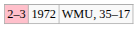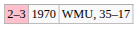 <table class="wikitable" style="text-align:center">
 <tr>
 </tr>
 <tr>
 <td style="background: pink;">2–3</td>
-<td>1972</td>
+<td>1970</td>
 <td>WMU, 35–17</td>
 </tr>
 </table>
